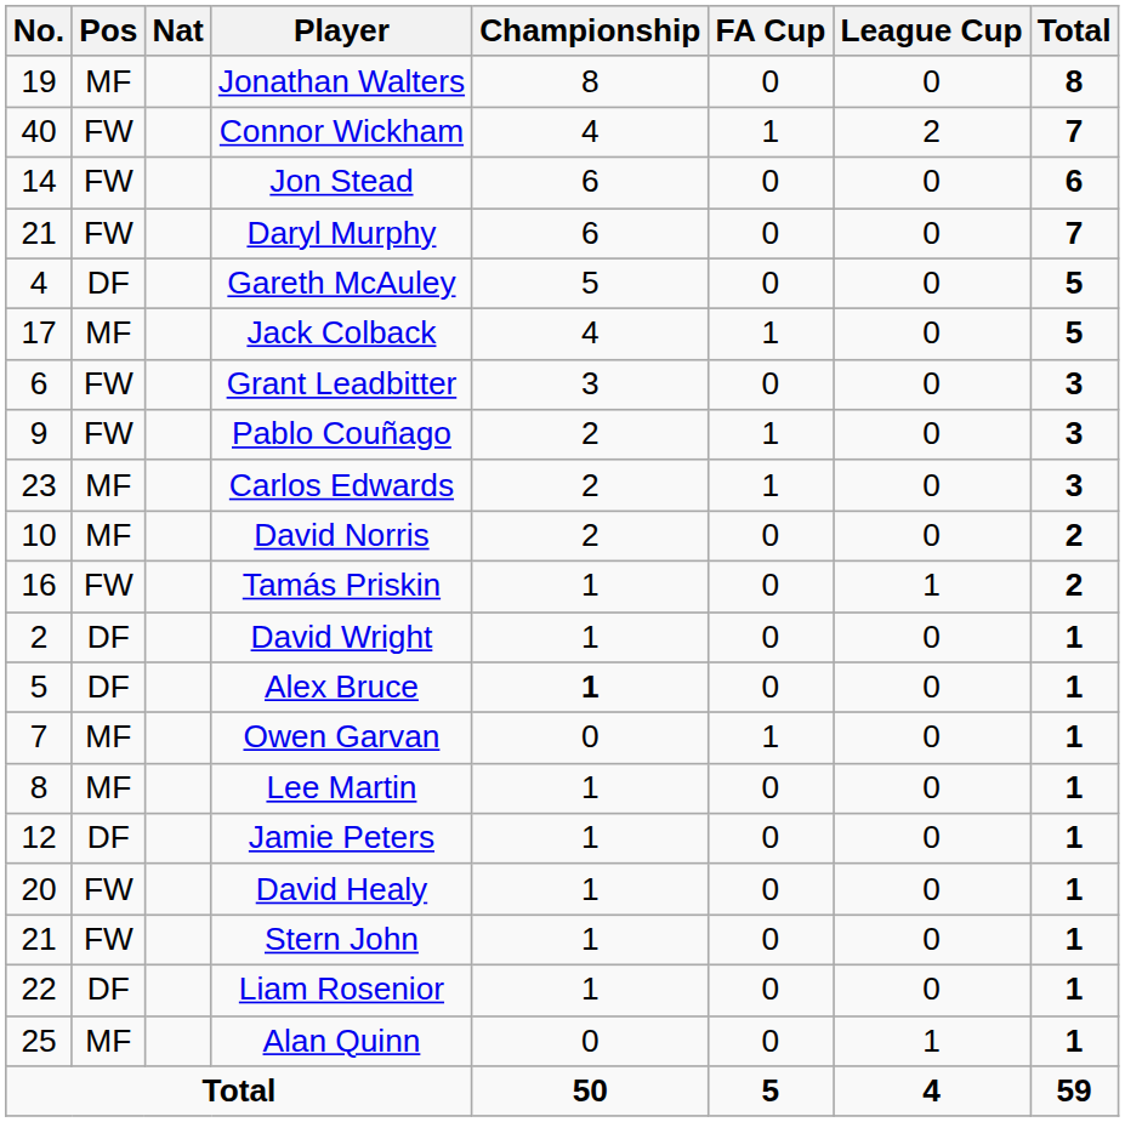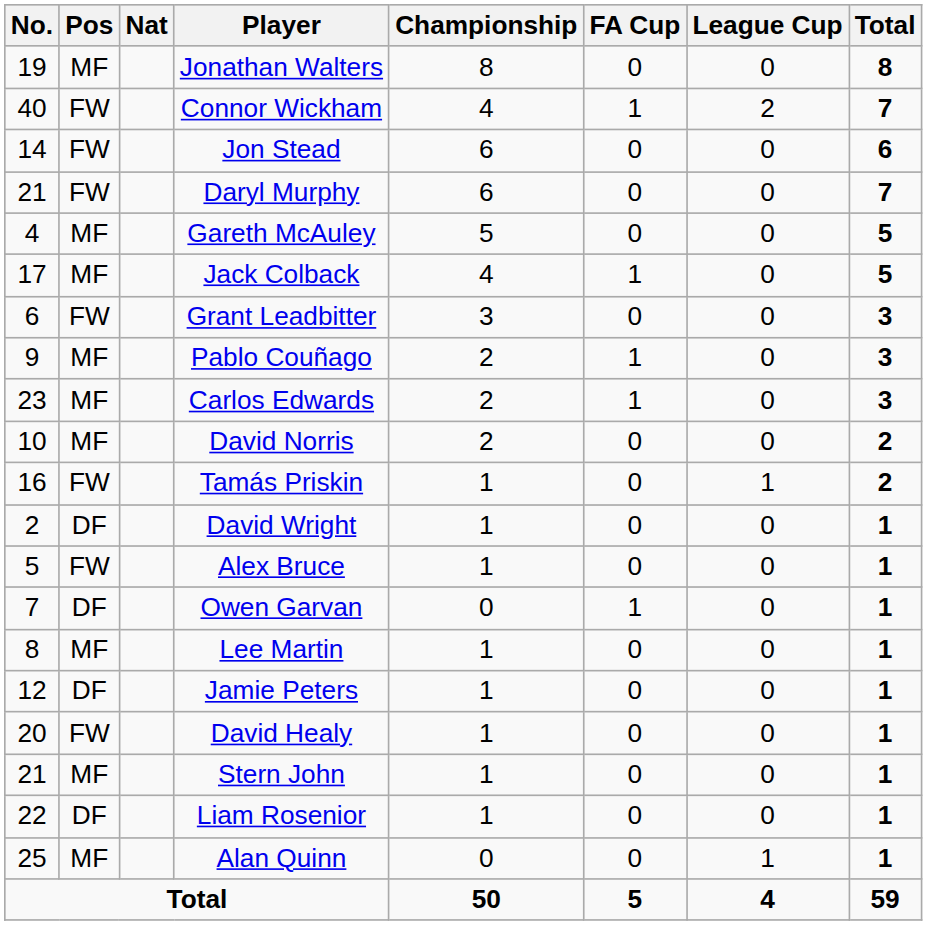 <table class="wikitable" style="text-align:center">
 <tr>
 <th width=0%>No.</th>
 <th width=0%>Pos</th>
 <th width=0%>Nat</th>
 <th width=0%>Player</th>
 <th width=0%>Championship</th>
 <th width=0%>FA Cup</th>
 <th width=0%>League Cup</th>
 <th width=0%>Total</th>
 </tr>
 <tr>
 <td>19</td>
 <td>MF</td>
 <td align="left"></td>
 <td><a href='#'>Jonathan Walters</a></td>
 <td>8</td>
 <td>0</td>
 <td>0</td>
 <td><strong>8</strong></td>
 </tr>
 <tr>
 <td>40</td>
 <td>FW</td>
 <td align="left"></td>
 <td><a href='#'>Connor Wickham</a></td>
 <td>4</td>
 <td>1</td>
 <td>2</td>
 <td><strong>7</strong></td>
 </tr>
 <tr>
 <td>14</td>
 <td>FW</td>
 <td align="left"></td>
 <td><a href='#'>Jon Stead</a></td>
 <td>6</td>
 <td>0</td>
 <td>0</td>
 <td><strong>6</strong></td>
 </tr>
 <tr>
 <td>21</td>
 <td>FW</td>
 <td align="left"></td>
 <td><a href='#'>Daryl Murphy</a></td>
 <td>6</td>
 <td>0</td>
 <td>0</td>
 <td><strong>7</strong></td>
 </tr>
 <tr>
 <td>4</td>
-<td>DF</td>
+<td>MF</td>
 <td align="left"></td>
 <td><a href='#'>Gareth McAuley</a></td>
 <td>5</td>
 <td>0</td>
 <td>0</td>
 <td><strong>5</strong></td>
 </tr>
 <tr>
 <td>17</td>
 <td>MF</td>
 <td align="left"></td>
 <td><a href='#'>Jack Colback</a></td>
 <td>4</td>
 <td>1</td>
 <td>0</td>
 <td><strong>5</strong></td>
 </tr>
 <tr>
 <td>6</td>
 <td>FW</td>
 <td align="left"></td>
 <td><a href='#'>Grant Leadbitter</a></td>
 <td>3</td>
 <td>0</td>
 <td>0</td>
 <td><strong>3</strong></td>
 </tr>
 <tr>
 <td>9</td>
-<td>FW</td>
+<td>MF</td>
 <td align="left"></td>
 <td><a href='#'>Pablo Couñago</a></td>
 <td>2</td>
 <td>1</td>
 <td>0</td>
 <td><strong>3</strong></td>
 </tr>
 <tr>
 <td>23</td>
 <td>MF</td>
 <td align="left"></td>
 <td><a href='#'>Carlos Edwards</a></td>
 <td>2</td>
 <td>1</td>
 <td>0</td>
 <td><strong>3</strong></td>
 </tr>
 <tr>
 <td>10</td>
 <td>MF</td>
 <td align="left"></td>
 <td><a href='#'>David Norris</a></td>
 <td>2</td>
 <td>0</td>
 <td>0</td>
 <td><strong>2</strong></td>
 </tr>
 <tr>
 <td>16</td>
 <td>FW</td>
 <td align="left"></td>
 <td><a href='#'>Tamás Priskin</a></td>
 <td>1</td>
 <td>0</td>
 <td>1</td>
 <td><strong>2</strong></td>
 </tr>
 <tr>
 <td>2</td>
 <td>DF</td>
 <td align="left"></td>
 <td><a href='#'>David Wright</a></td>
 <td>1</td>
 <td>0</td>
 <td>0</td>
 <td><strong>1</strong></td>
 </tr>
 <tr>
 <td>5</td>
-<td>DF</td>
+<td>FW</td>
 <td align="left"></td>
 <td><a href='#'>Alex Bruce</a></td>
-<td><strong>1</strong></td>
+<td>1</td>
 <td>0</td>
 <td>0</td>
 <td><strong>1</strong></td>
 </tr>
 <tr>
 <td>7</td>
-<td>MF</td>
+<td>DF</td>
 <td align="left"></td>
 <td><a href='#'>Owen Garvan</a></td>
 <td>0</td>
 <td>1</td>
 <td>0</td>
 <td><strong>1</strong></td>
 </tr>
 <tr>
 <td>8</td>
 <td>MF</td>
 <td align="left"></td>
 <td><a href='#'>Lee Martin</a></td>
 <td>1</td>
 <td>0</td>
 <td>0</td>
 <td><strong>1</strong></td>
 </tr>
 <tr>
 <td>12</td>
 <td>DF</td>
 <td align="left"></td>
 <td><a href='#'>Jamie Peters</a></td>
 <td>1</td>
 <td>0</td>
 <td>0</td>
 <td><strong>1</strong></td>
 </tr>
 <tr>
 <td>20</td>
 <td>FW</td>
 <td align="left"></td>
 <td><a href='#'>David Healy</a></td>
 <td>1</td>
 <td>0</td>
 <td>0</td>
 <td><strong>1</strong></td>
 </tr>
 <tr>
 <td>21</td>
-<td>FW</td>
+<td>MF</td>
 <td align="left"></td>
 <td><a href='#'>Stern John</a></td>
 <td>1</td>
 <td>0</td>
 <td>0</td>
 <td><strong>1</strong></td>
 </tr>
 <tr>
 <td>22</td>
 <td>DF</td>
 <td align="left"></td>
 <td><a href='#'>Liam Rosenior</a></td>
 <td>1</td>
 <td>0</td>
 <td>0</td>
 <td><strong>1</strong></td>
 </tr>
 <tr>
 <td>25</td>
 <td>MF</td>
 <td align="left"></td>
 <td><a href='#'>Alan Quinn</a></td>
 <td>0</td>
 <td>0</td>
 <td>1</td>
 <td><strong>1</strong></td>
 </tr>
 <tr>
 <td colspan=4><strong>Total</strong></td>
 <td><strong>50</strong></td>
 <td><strong>5</strong></td>
 <td><strong>4</strong></td>
 <td><strong>59</strong></td>
 </tr>
 </table>
